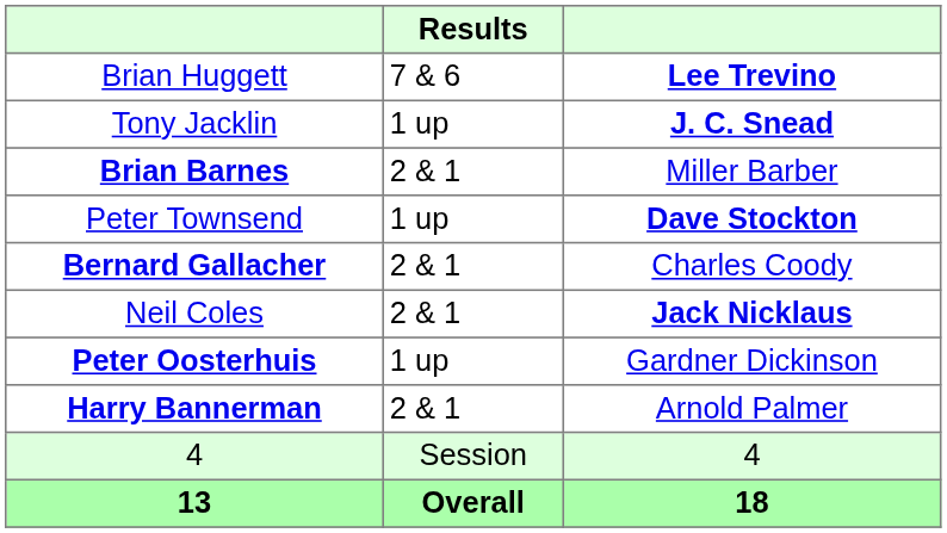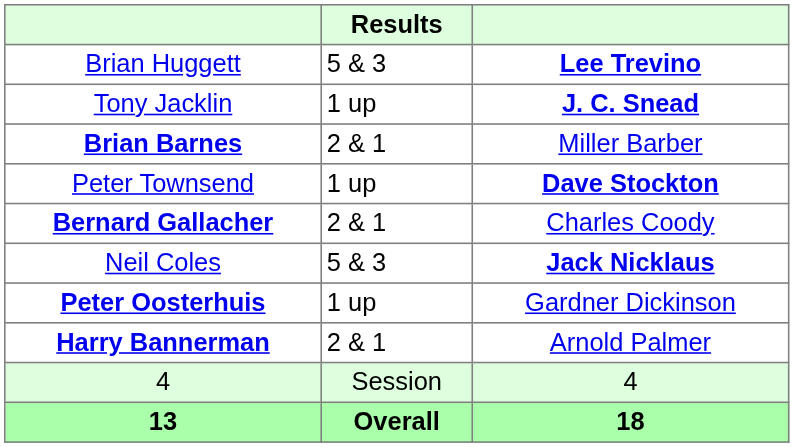 <table border="1" cellpadding="3" style="border-collapse: collapse; text-align:center;">
 <tr style="background:#dfd;">
 <th style="width:12em;"></th>
 <th style="width:5.5em;">Results</th>
 <th style="width:12em;"></th>
 </tr>
 <tr>
 <td><a href='#'>Brian Huggett</a></td>
-<td align=left> 7 & 6</td>
+<td align=left> 5 & 3</td>
 <td><strong><a href='#'>Lee Trevino</a></strong></td>
 </tr>
 <tr>
 <td><a href='#'>Tony Jacklin</a></td>
 <td align=left> 1 up</td>
 <td><strong><a href='#'>J. C. Snead</a></strong></td>
 </tr>
 <tr>
 <td><strong><a href='#'>Brian Barnes</a></strong></td>
 <td align=left> 2 & 1</td>
 <td><a href='#'>Miller Barber</a></td>
 </tr>
 <tr>
 <td><a href='#'>Peter Townsend</a></td>
 <td align=left> 1 up</td>
 <td><strong><a href='#'>Dave Stockton</a></strong></td>
 </tr>
 <tr>
 <td><strong><a href='#'>Bernard Gallacher</a></strong></td>
 <td align=left> 2 & 1</td>
 <td><a href='#'>Charles Coody</a></td>
 </tr>
 <tr>
 <td><a href='#'>Neil Coles</a></td>
-<td align=left> 2 & 1</td>
+<td align=left> 5 & 3</td>
 <td><strong><a href='#'>Jack Nicklaus</a></strong></td>
 </tr>
 <tr>
 <td><strong><a href='#'>Peter Oosterhuis</a></strong></td>
 <td align=left> 1 up</td>
 <td><a href='#'>Gardner Dickinson</a></td>
 </tr>
 <tr>
 <td><strong><a href='#'>Harry Bannerman</a></strong></td>
 <td align=left> 2 & 1</td>
 <td><a href='#'>Arnold Palmer</a></td>
 </tr>
 <tr style="background:#dfd;">
 <td>4</td>
 <td>Session</td>
 <td>4</td>
 </tr>
 <tr style="background:#afa;">
 <th>13</th>
 <th>Overall</th>
 <th>18</th>
 </tr>
 </table>
